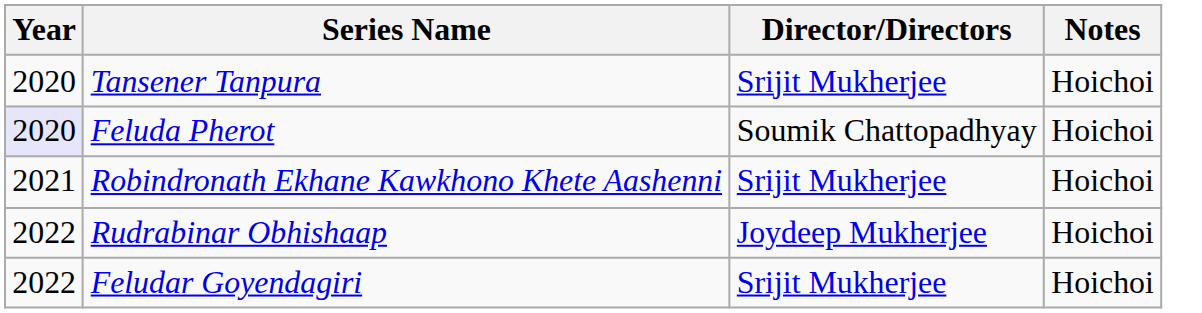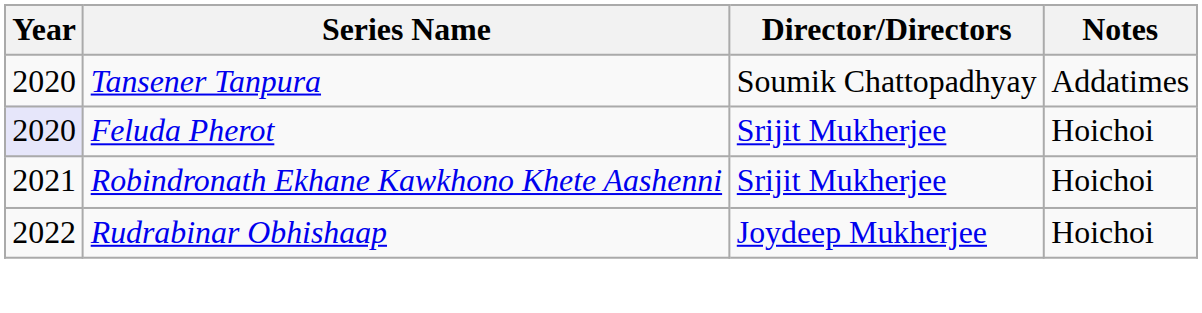 <table class="wikitable sortable">
 <tr>
 <th>Year</th>
 <th>Series Name</th>
 <th>Director/Directors</th>
 <th>Notes</th>
 </tr>
 <tr>
 <td>2020</td>
 <td><em><a href='#'>Tansener Tanpura</a></em></td>
-<td><a href='#'>Srijit Mukherjee</a></td>
-<td>Hoichoi</td>
+<td>Soumik Chattopadhyay</td>
+<td>Addatimes</td>
 </tr>
 <tr>
 <td style="background: lavender;">2020</td>
 <td><em><a href='#'>Feluda Pherot</a></em></td>
-<td>Soumik Chattopadhyay</td>
+<td><a href='#'>Srijit Mukherjee</a></td>
 <td>Hoichoi</td>
 </tr>
 <tr>
 <td>2021</td>
 <td><em><a href='#'>Robindronath Ekhane Kawkhono Khete Aashenni</a></em></td>
 <td><a href='#'>Srijit Mukherjee</a></td>
 <td>Hoichoi</td>
 </tr>
 <tr>
 <td>2022</td>
 <td><em><a href='#'>Rudrabinar Obhishaap</a></em></td>
 <td><a href='#'>Joydeep Mukherjee</a></td>
 <td>Hoichoi</td>
 </tr>
-<tr>
-<td>2022</td>
-<td><em><a href='#'>Feludar Goyendagiri</a></em></td>
-<td><a href='#'>Srijit Mukherjee</a></td>
-<td>Hoichoi</td>
-</tr>
 </table>
